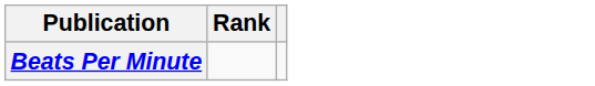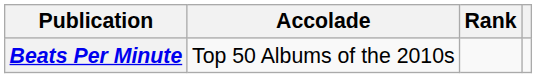 <table class="wikitable sortable plainrowheaders">
 <tr>
 <th scope="col">Publication</th>
+<th scope="col">Accolade</th>
 <th scope="col">Rank</th>
 <th scope="col" class="unsortable"></th>
 </tr>
 <tr>
 <th scope="row"><em><a href='#'>Beats Per Minute</a></em></th>
+<td>Top 50 Albums of the 2010s</td>
 <td></td>
 <td></td>
 </tr>
 </table>
